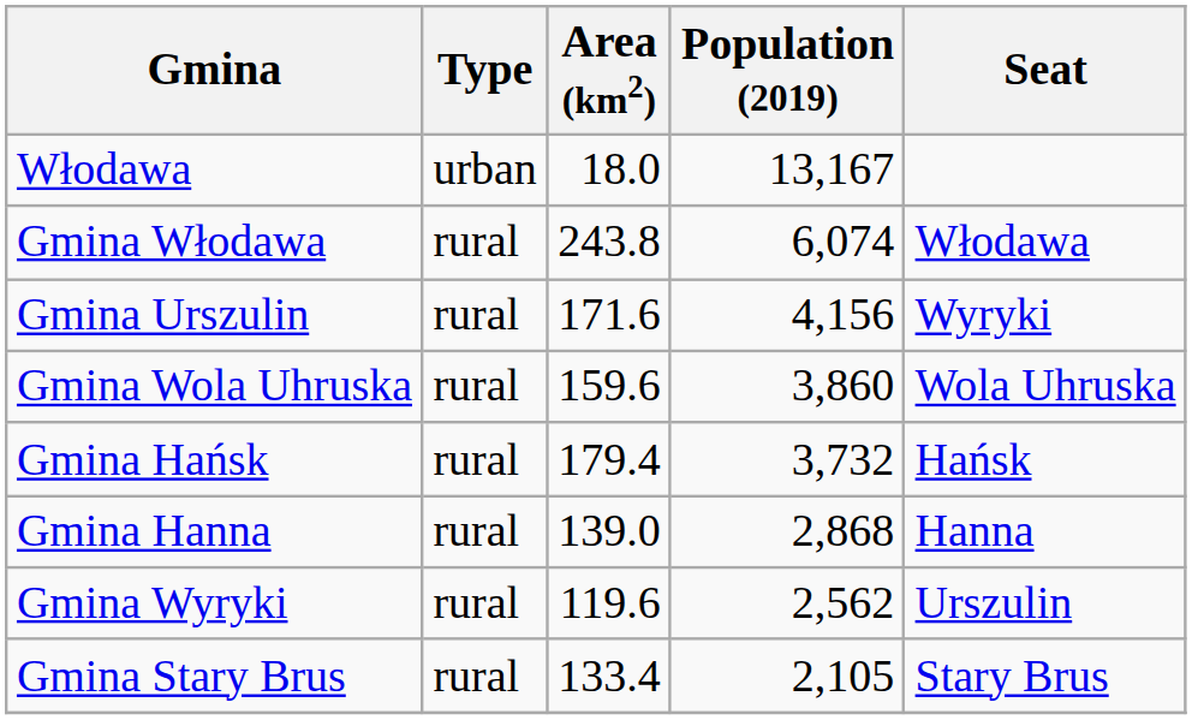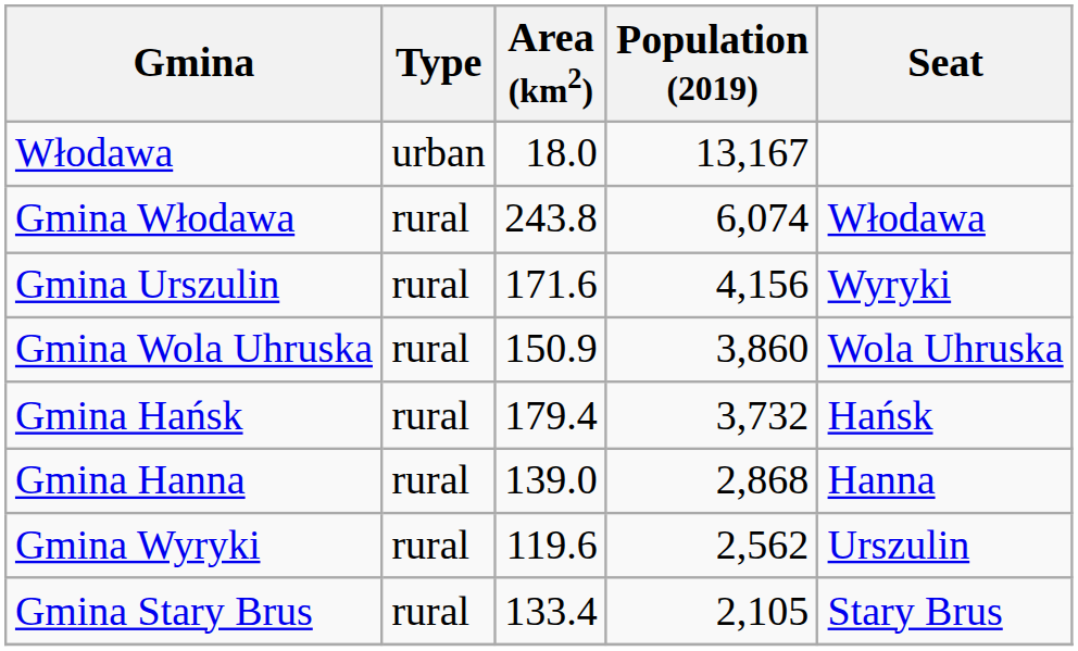 <table class="wikitable">
 <tr>
 <th>Gmina</th>
 <th>Type</th>
 <th>Area<br><small>(km<sup>2</sup>)</small></th>
 <th>Population<br><small>(2019)</small></th>
 <th>Seat</th>
 </tr>
 <tr>
 <td><a href='#'>Włodawa</a></td>
 <td>urban</td>
 <td style="text-align:right;">18.0</td>
 <td style="text-align:right;">13,167</td>
 <td> </td>
 </tr>
 <tr>
 <td><a href='#'>Gmina Włodawa</a></td>
 <td>rural</td>
 <td style="text-align:right;">243.8</td>
 <td style="text-align:right;">6,074</td>
 <td><a href='#'>Włodawa</a></td>
 </tr>
 <tr>
 <td><a href='#'>Gmina Urszulin</a></td>
 <td>rural</td>
 <td style="text-align:right;">171.6</td>
 <td style="text-align:right;">4,156</td>
 <td><a href='#'>Wyryki</a></td>
 </tr>
 <tr>
 <td><a href='#'>Gmina Wola Uhruska</a></td>
 <td>rural</td>
-<td style="text-align:right;">159.6</td>
+<td style="text-align:right;">150.9</td>
 <td style="text-align:right;">3,860</td>
 <td><a href='#'>Wola Uhruska</a></td>
 </tr>
 <tr>
 <td><a href='#'>Gmina Hańsk</a></td>
 <td>rural</td>
 <td style="text-align:right;">179.4</td>
 <td style="text-align:right;">3,732</td>
 <td><a href='#'>Hańsk</a></td>
 </tr>
 <tr>
 <td><a href='#'>Gmina Hanna</a></td>
 <td>rural</td>
 <td style="text-align:right;">139.0</td>
 <td style="text-align:right;">2,868</td>
 <td><a href='#'>Hanna</a></td>
 </tr>
 <tr>
 <td><a href='#'>Gmina Wyryki</a></td>
 <td>rural</td>
 <td style="text-align:right;">119.6</td>
 <td style="text-align:right;">2,562</td>
 <td><a href='#'>Urszulin</a></td>
 </tr>
 <tr>
 <td><a href='#'>Gmina Stary Brus</a></td>
 <td>rural</td>
 <td style="text-align:right;">133.4</td>
 <td style="text-align:right;">2,105</td>
 <td><a href='#'>Stary Brus</a></td>
 </tr>
 <tr>
 </tr>
 </table>
